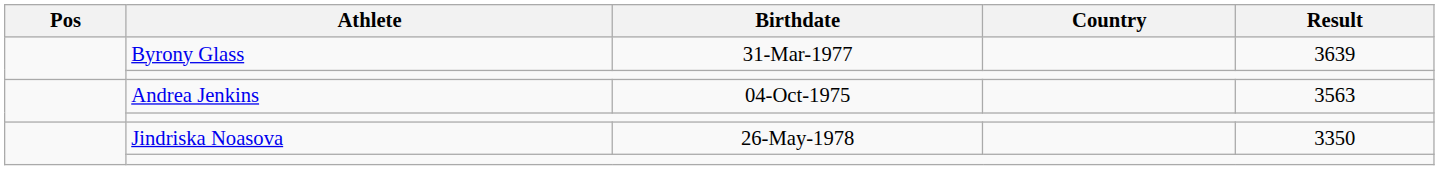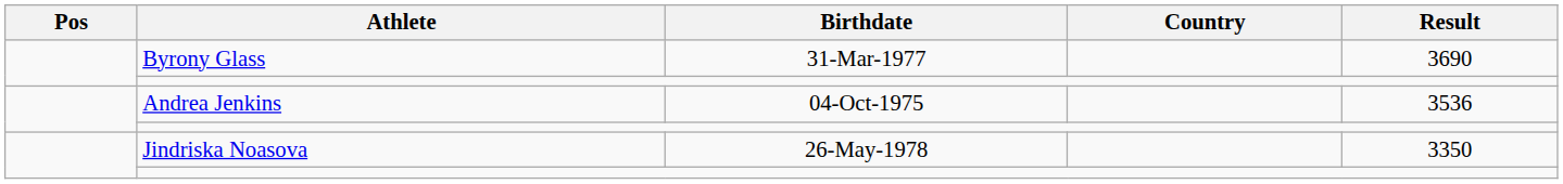 <table class="wikitable"  style="text-align:center; width:70%;">
 <tr>
 <th>Pos</th>
 <th>Athlete</th>
 <th>Birthdate</th>
 <th>Country</th>
 <th>Result</th>
 </tr>
 <tr>
 <td align=center rowspan=2></td>
 <td align=left><a href='#'>Byrony Glass</a></td>
 <td>31-Mar-1977</td>
 <td align=left></td>
-<td>3639</td>
+<td>3690</td>
 </tr>
 <tr>
 <td colspan=4></td>
 </tr>
 <tr>
 <td align=center rowspan=2></td>
 <td align=left><a href='#'>Andrea Jenkins</a></td>
 <td>04-Oct-1975</td>
 <td align=left></td>
-<td>3563</td>
+<td>3536</td>
 </tr>
 <tr>
 <td colspan=4></td>
 </tr>
 <tr>
 <td align=center rowspan=2></td>
 <td align=left><a href='#'>Jindriska Noasova</a></td>
 <td>26-May-1978</td>
 <td align=left></td>
 <td>3350</td>
 </tr>
 <tr>
 <td colspan=4></td>
 </tr>
 </table>
